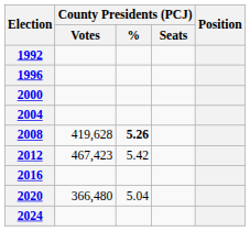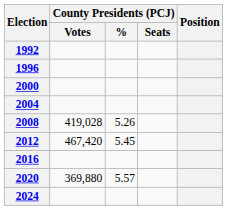 <table class="wikitable" style="text-align: right;">
 <tr>
 <th rowspan="2">Election</th>
 <th colspan="3">County Presidents (PCJ)</th>
 <th rowspan="2">Position</th>
 </tr>
 <tr>
 <th>Votes</th>
 <th>%</th>
 <th>Seats</th>
 </tr>
 <tr>
 <th><a href='#'>1992</a></th>
 <td></td>
 <td></td>
 <td></td>
 <th style="text-align: center;"></th>
 </tr>
 <tr>
 <th><a href='#'>1996</a></th>
 <td></td>
 <td></td>
 <td></td>
 <th style="text-align: center;"></th>
 </tr>
 <tr>
 <th><a href='#'>2000</a></th>
 <td></td>
 <td></td>
 <td></td>
 <th style="text-align: center;"></th>
 </tr>
 <tr>
 <th><a href='#'>2004</a></th>
 <td></td>
 <td></td>
 <td></td>
 <th style="text-align: center;"></th>
 </tr>
 <tr>
 <th><a href='#'>2008</a></th>
-<td>419,628</td>
-<td><strong>5.26</strong></td>
+<td>419,028</td>
+<td>5.26</td>
 <td></td>
 <th style="text-align: center;"></th>
 </tr>
 <tr>
 <th><a href='#'>2012</a></th>
-<td>467,423</td>
-<td>5.42</td>
+<td>467,420</td>
+<td>5.45</td>
 <td></td>
 <th style="text-align: center;"></th>
 </tr>
 <tr>
 <th><a href='#'>2016</a></th>
 <td></td>
 <td></td>
 <td></td>
 <th style="text-align: center;"></th>
 </tr>
 <tr>
 <th><a href='#'>2020</a></th>
-<td>366,480</td>
-<td>5.04</td>
+<td>369,880</td>
+<td>5.57</td>
 <td></td>
 <th style="text-align: center;"></th>
 </tr>
 <tr>
 <th><a href='#'>2024</a></th>
 <td></td>
 <td></td>
 <td></td>
 <th style="text-align: center;"></th>
 </tr>
 </table>
